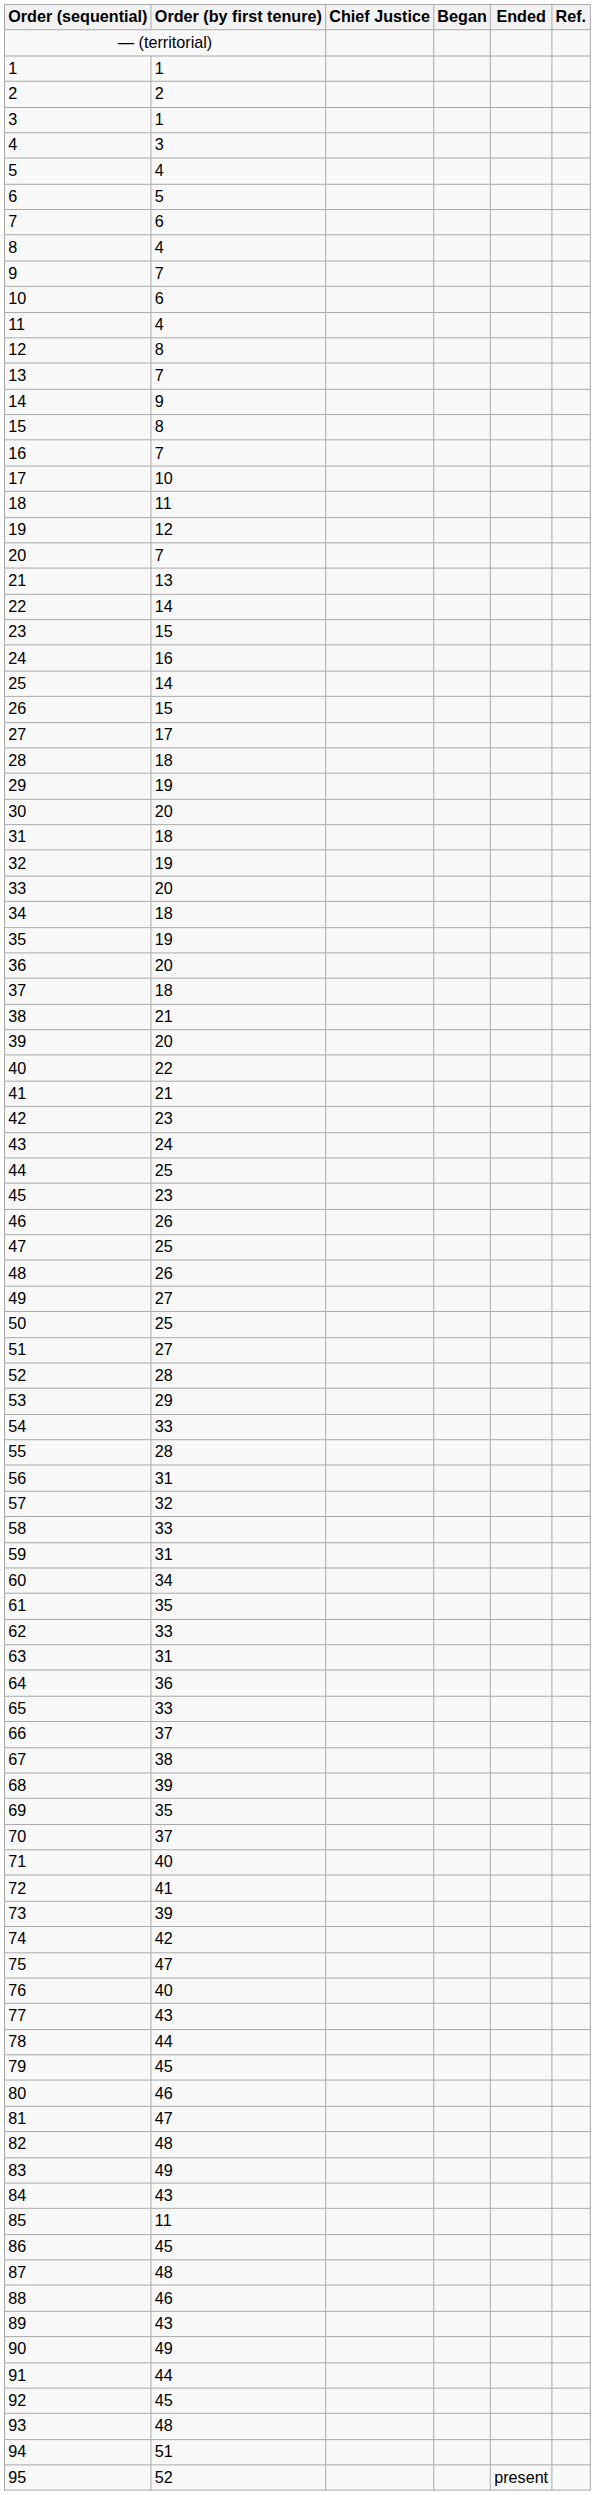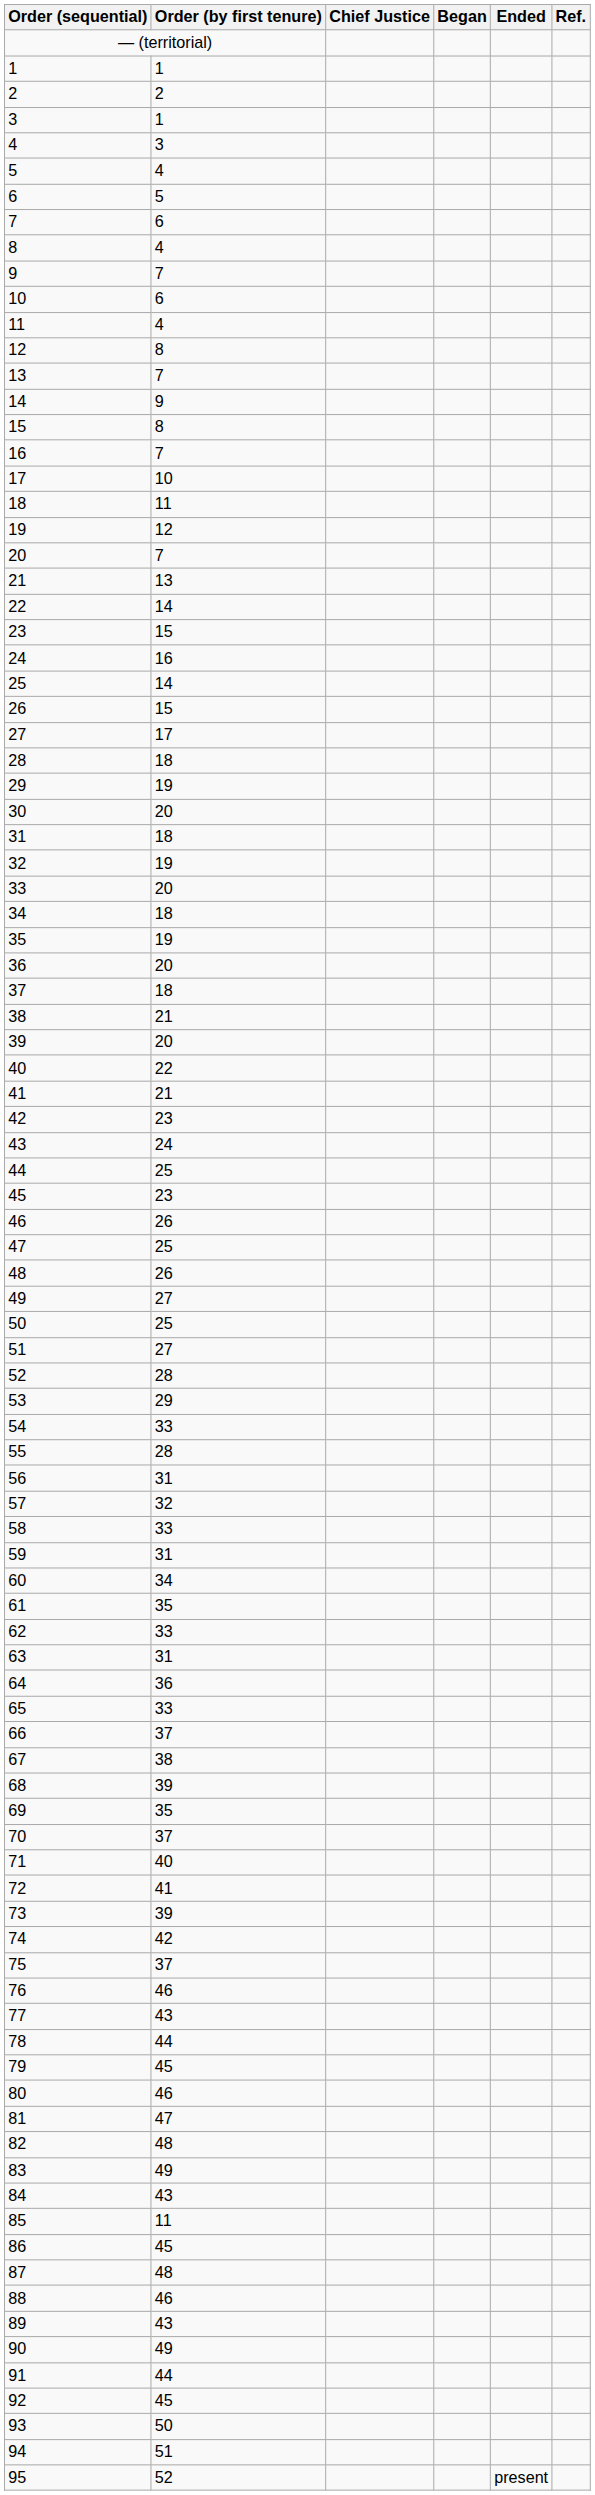 <table class="sortable wikitable">
 <tr>
 <th>Order (sequential)</th>
 <th>Order (by first tenure)</th>
 <th>Chief Justice</th>
 <th>Began</th>
 <th>Ended</th>
 <th>Ref.</th>
 </tr>
 <tr>
 <td colspan=2 align=center>—  (territorial)</td>
 <td></td>
 <td></td>
 <td></td>
 <td></td>
 </tr>
 <tr>
 <td>1</td>
 <td>1</td>
 <td></td>
 <td></td>
 <td></td>
 <td></td>
 </tr>
 <tr>
 <td>2</td>
 <td>2</td>
 <td></td>
 <td></td>
 <td></td>
 <td></td>
 </tr>
 <tr>
 <td>3</td>
 <td>1</td>
 <td></td>
 <td></td>
 <td></td>
 <td></td>
 </tr>
 <tr>
 <td>4</td>
 <td>3</td>
 <td></td>
 <td></td>
 <td></td>
 <td></td>
 </tr>
 <tr>
 <td>5</td>
 <td>4</td>
 <td></td>
 <td></td>
 <td></td>
 <td></td>
 </tr>
 <tr>
 <td>6</td>
 <td>5</td>
 <td></td>
 <td></td>
 <td></td>
 <td></td>
 </tr>
 <tr>
 <td>7</td>
 <td>6</td>
 <td></td>
 <td></td>
 <td></td>
 <td></td>
 </tr>
 <tr>
 <td>8</td>
 <td>4</td>
 <td></td>
 <td></td>
 <td></td>
 <td></td>
 </tr>
 <tr>
 <td>9</td>
 <td>7</td>
 <td></td>
 <td></td>
 <td></td>
 <td></td>
 </tr>
 <tr>
 <td>10</td>
 <td>6</td>
 <td></td>
 <td></td>
 <td></td>
 <td></td>
 </tr>
 <tr>
 <td>11</td>
 <td>4</td>
 <td></td>
 <td></td>
 <td></td>
 <td></td>
 </tr>
 <tr>
 <td>12</td>
 <td>8</td>
 <td></td>
 <td></td>
 <td></td>
 <td></td>
 </tr>
 <tr>
 <td>13</td>
 <td>7</td>
 <td></td>
 <td></td>
 <td></td>
 <td></td>
 </tr>
 <tr>
 <td>14</td>
 <td>9</td>
 <td></td>
 <td></td>
 <td></td>
 <td></td>
 </tr>
 <tr>
 <td>15</td>
 <td>8</td>
 <td></td>
 <td></td>
 <td></td>
 <td></td>
 </tr>
 <tr>
 <td>16</td>
 <td>7</td>
 <td></td>
 <td></td>
 <td></td>
 <td></td>
 </tr>
 <tr>
 <td>17</td>
 <td>10</td>
 <td></td>
 <td></td>
 <td></td>
 <td></td>
 </tr>
 <tr>
 <td>18</td>
 <td>11</td>
 <td></td>
 <td></td>
 <td></td>
 <td></td>
 </tr>
 <tr>
 <td>19</td>
 <td>12</td>
 <td></td>
 <td></td>
 <td></td>
 <td></td>
 </tr>
 <tr>
 <td>20</td>
 <td>7</td>
 <td></td>
 <td></td>
 <td></td>
 <td></td>
 </tr>
 <tr>
 <td>21</td>
 <td>13</td>
 <td></td>
 <td></td>
 <td></td>
 <td></td>
 </tr>
 <tr>
 <td>22</td>
 <td>14</td>
 <td></td>
 <td></td>
 <td></td>
 <td></td>
 </tr>
 <tr>
 <td>23</td>
 <td>15</td>
 <td></td>
 <td></td>
 <td></td>
 <td></td>
 </tr>
 <tr>
 <td>24</td>
 <td>16</td>
 <td></td>
 <td></td>
 <td></td>
 <td></td>
 </tr>
 <tr>
 <td>25</td>
 <td>14</td>
 <td></td>
 <td></td>
 <td></td>
 <td></td>
 </tr>
 <tr>
 <td>26</td>
 <td>15</td>
 <td></td>
 <td></td>
 <td></td>
 <td></td>
 </tr>
 <tr>
 <td>27</td>
 <td>17</td>
 <td></td>
 <td></td>
 <td></td>
 <td></td>
 </tr>
 <tr>
 <td>28</td>
 <td>18</td>
 <td></td>
 <td></td>
 <td></td>
 <td></td>
 </tr>
 <tr>
 <td>29</td>
 <td>19</td>
 <td></td>
 <td></td>
 <td></td>
 <td></td>
 </tr>
 <tr>
 <td>30</td>
 <td>20</td>
 <td></td>
 <td></td>
 <td></td>
 <td></td>
 </tr>
 <tr>
 <td>31</td>
 <td>18</td>
 <td></td>
 <td></td>
 <td></td>
 <td></td>
 </tr>
 <tr>
 <td>32</td>
 <td>19</td>
 <td></td>
 <td></td>
 <td></td>
 <td></td>
 </tr>
 <tr>
 <td>33</td>
 <td>20</td>
 <td></td>
 <td></td>
 <td></td>
 <td></td>
 </tr>
 <tr>
 <td>34</td>
 <td>18</td>
 <td></td>
 <td></td>
 <td></td>
 <td></td>
 </tr>
 <tr>
 <td>35</td>
 <td>19</td>
 <td></td>
 <td></td>
 <td></td>
 <td></td>
 </tr>
 <tr>
 <td>36</td>
 <td>20</td>
 <td></td>
 <td></td>
 <td></td>
 <td></td>
 </tr>
 <tr>
 <td>37</td>
 <td>18</td>
 <td></td>
 <td></td>
 <td></td>
 <td></td>
 </tr>
 <tr>
 <td>38</td>
 <td>21</td>
 <td></td>
 <td></td>
 <td></td>
 <td></td>
 </tr>
 <tr>
 <td>39</td>
 <td>20</td>
 <td></td>
 <td></td>
 <td></td>
 <td></td>
 </tr>
 <tr>
 <td>40</td>
 <td>22</td>
 <td></td>
 <td></td>
 <td></td>
 <td></td>
 </tr>
 <tr>
 <td>41</td>
 <td>21</td>
 <td></td>
 <td></td>
 <td></td>
 <td></td>
 </tr>
 <tr>
 <td>42</td>
 <td>23</td>
 <td></td>
 <td></td>
 <td></td>
 <td></td>
 </tr>
 <tr>
 <td>43</td>
 <td>24</td>
 <td></td>
 <td></td>
 <td></td>
 <td></td>
 </tr>
 <tr>
 <td>44</td>
 <td>25</td>
 <td></td>
 <td></td>
 <td></td>
 <td></td>
 </tr>
 <tr>
 <td>45</td>
 <td>23</td>
 <td></td>
 <td></td>
 <td></td>
 <td></td>
 </tr>
 <tr>
 <td>46</td>
 <td>26</td>
 <td></td>
 <td></td>
 <td></td>
 <td></td>
 </tr>
 <tr>
 <td>47</td>
 <td>25</td>
 <td></td>
 <td></td>
 <td></td>
 <td></td>
 </tr>
 <tr>
 <td>48</td>
 <td>26</td>
 <td></td>
 <td></td>
 <td></td>
 <td></td>
 </tr>
 <tr>
 <td>49</td>
 <td>27</td>
 <td></td>
 <td></td>
 <td></td>
 <td></td>
 </tr>
 <tr>
 <td>50</td>
 <td>25</td>
 <td></td>
 <td></td>
 <td></td>
 <td></td>
 </tr>
 <tr>
 <td>51</td>
 <td>27</td>
 <td></td>
 <td></td>
 <td></td>
 <td></td>
 </tr>
 <tr>
 <td>52</td>
 <td>28</td>
 <td></td>
 <td></td>
 <td></td>
 <td></td>
 </tr>
 <tr>
 <td>53</td>
 <td>29</td>
 <td></td>
 <td></td>
 <td></td>
 <td></td>
 </tr>
 <tr>
 <td>54</td>
 <td>33</td>
 <td></td>
 <td></td>
 <td></td>
 <td></td>
 </tr>
 <tr>
 <td>55</td>
 <td>28</td>
 <td></td>
 <td></td>
 <td></td>
 <td></td>
 </tr>
 <tr>
 <td>56</td>
 <td>31</td>
 <td></td>
 <td></td>
 <td></td>
 <td></td>
 </tr>
 <tr>
 <td>57</td>
 <td>32</td>
 <td></td>
 <td></td>
 <td></td>
 <td></td>
 </tr>
 <tr>
 <td>58</td>
 <td>33</td>
 <td></td>
 <td></td>
 <td></td>
 <td></td>
 </tr>
 <tr>
 <td>59</td>
 <td>31</td>
 <td></td>
 <td></td>
 <td></td>
 <td></td>
 </tr>
 <tr>
 <td>60</td>
 <td>34</td>
 <td></td>
 <td></td>
 <td></td>
 <td></td>
 </tr>
 <tr>
 <td>61</td>
 <td>35</td>
 <td></td>
 <td></td>
 <td></td>
 <td></td>
 </tr>
 <tr>
 <td>62</td>
 <td>33</td>
 <td></td>
 <td></td>
 <td></td>
 <td></td>
 </tr>
 <tr>
 <td>63</td>
 <td>31</td>
 <td></td>
 <td></td>
 <td></td>
 <td></td>
 </tr>
 <tr>
 <td>64</td>
 <td>36</td>
 <td></td>
 <td></td>
 <td></td>
 <td></td>
 </tr>
 <tr>
 <td>65</td>
 <td>33</td>
 <td></td>
 <td></td>
 <td></td>
 <td></td>
 </tr>
 <tr>
 <td>66</td>
 <td>37</td>
 <td></td>
 <td></td>
 <td></td>
 <td></td>
 </tr>
 <tr>
 <td>67</td>
 <td>38</td>
 <td></td>
 <td></td>
 <td></td>
 <td></td>
 </tr>
 <tr>
 <td>68</td>
 <td>39</td>
 <td></td>
 <td></td>
 <td></td>
 <td></td>
 </tr>
 <tr>
 <td>69</td>
 <td>35</td>
 <td></td>
 <td></td>
 <td></td>
 <td></td>
 </tr>
 <tr>
 <td>70</td>
 <td>37</td>
 <td></td>
 <td></td>
 <td></td>
 <td></td>
 </tr>
 <tr>
 <td>71</td>
 <td>40</td>
 <td></td>
 <td></td>
 <td></td>
 <td></td>
 </tr>
 <tr>
 <td>72</td>
 <td>41</td>
 <td></td>
 <td></td>
 <td></td>
 <td></td>
 </tr>
 <tr>
 <td>73</td>
 <td>39</td>
 <td></td>
 <td></td>
 <td></td>
 <td></td>
 </tr>
 <tr>
 <td>74</td>
 <td>42</td>
 <td></td>
 <td></td>
 <td></td>
 <td></td>
 </tr>
 <tr>
 <td>75</td>
-<td>47</td>
+<td>37</td>
 <td></td>
 <td></td>
 <td></td>
 <td></td>
 </tr>
 <tr>
 <td>76</td>
-<td>40</td>
+<td>46</td>
 <td></td>
 <td></td>
 <td></td>
 <td></td>
 </tr>
 <tr>
 <td>77</td>
 <td>43</td>
 <td></td>
 <td></td>
 <td></td>
 <td></td>
 </tr>
 <tr>
 <td>78</td>
 <td>44</td>
 <td></td>
 <td></td>
 <td></td>
 <td></td>
 </tr>
 <tr>
 <td>79</td>
 <td>45</td>
 <td></td>
 <td></td>
 <td></td>
 <td></td>
 </tr>
 <tr>
 <td>80</td>
 <td>46</td>
 <td></td>
 <td></td>
 <td></td>
 <td></td>
 </tr>
 <tr>
 <td>81</td>
 <td>47</td>
 <td></td>
 <td></td>
 <td></td>
 <td></td>
 </tr>
 <tr>
 <td>82</td>
 <td>48</td>
 <td></td>
 <td></td>
 <td></td>
 <td></td>
 </tr>
 <tr>
 <td>83</td>
 <td>49</td>
 <td></td>
 <td></td>
 <td></td>
 <td></td>
 </tr>
 <tr>
 <td>84</td>
 <td>43</td>
 <td></td>
 <td></td>
 <td></td>
 <td></td>
 </tr>
 <tr>
 <td>85</td>
 <td>11</td>
 <td></td>
 <td></td>
 <td></td>
 <td></td>
 </tr>
 <tr>
 <td>86</td>
 <td>45</td>
 <td></td>
 <td></td>
 <td></td>
 <td></td>
 </tr>
 <tr>
 <td>87</td>
 <td>48</td>
 <td></td>
 <td></td>
 <td></td>
 <td></td>
 </tr>
 <tr>
 <td>88</td>
 <td>46</td>
 <td></td>
 <td></td>
 <td></td>
 <td></td>
 </tr>
 <tr>
 <td>89</td>
 <td>43</td>
 <td></td>
 <td></td>
 <td></td>
 <td></td>
 </tr>
 <tr>
 <td>90</td>
 <td>49</td>
 <td></td>
 <td></td>
 <td></td>
 <td></td>
 </tr>
 <tr>
 <td>91</td>
 <td>44</td>
 <td></td>
 <td></td>
 <td></td>
 <td></td>
 </tr>
 <tr>
 <td>92</td>
 <td>45</td>
 <td></td>
 <td></td>
 <td></td>
 <td></td>
 </tr>
 <tr>
 <td>93</td>
-<td>48</td>
+<td>50</td>
 <td></td>
 <td></td>
 <td></td>
 <td></td>
 </tr>
 <tr>
 <td>94</td>
 <td>51</td>
 <td></td>
 <td></td>
 <td></td>
 <td></td>
 </tr>
 <tr>
 <td>95</td>
 <td>52</td>
 <td></td>
 <td></td>
 <td>present</td>
 <td></td>
 </tr>
 </table>
